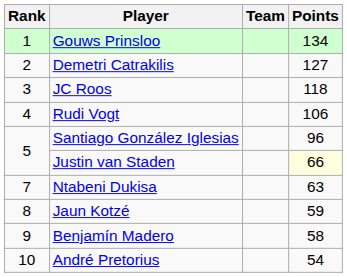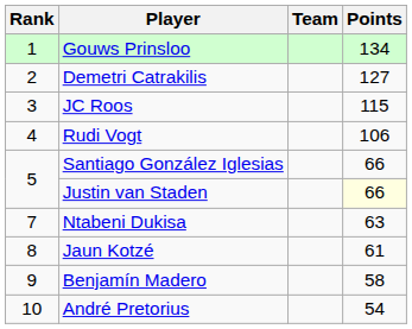 <table class="wikitable">
 <tr>
 <th>Rank</th>
 <th>Player</th>
 <th>Team</th>
 <th>Points</th>
 </tr>
 <tr style="background:#d0ffd0;">
 <td align=center>1</td>
 <td><a href='#'>Gouws Prinsloo</a></td>
 <td></td>
 <td align=center>134</td>
 </tr>
 <tr>
 <td align=center>2</td>
 <td><a href='#'>Demetri Catrakilis</a></td>
 <td></td>
 <td align=center>127</td>
 </tr>
 <tr>
 <td align=center>3</td>
 <td><a href='#'>JC Roos</a></td>
 <td></td>
-<td align=center>118</td>
+<td align=center>115</td>
 </tr>
 <tr>
 <td align=center>4</td>
 <td><a href='#'>Rudi Vogt</a></td>
 <td></td>
 <td align=center>106</td>
 </tr>
 <tr>
 <td rowspan=2 align=center>5</td>
 <td><a href='#'>Santiago González Iglesias</a></td>
 <td></td>
-<td align=center>96</td>
+<td align=center>66</td>
 </tr>
 <tr>
 <td><a href='#'>Justin van Staden</a></td>
 <td></td>
 <td align=center style="background: lightyellow;">66</td>
 </tr>
 <tr>
 <td align=center>7</td>
 <td><a href='#'>Ntabeni Dukisa</a></td>
 <td></td>
 <td align=center>63</td>
 </tr>
 <tr>
 <td align=center>8</td>
 <td><a href='#'>Jaun Kotzé</a></td>
 <td></td>
-<td align=center>59</td>
+<td align=center>61</td>
 </tr>
 <tr>
 <td align=center>9</td>
 <td><a href='#'>Benjamín Madero</a></td>
 <td></td>
 <td align=center>58</td>
 </tr>
 <tr>
 <td align=center>10</td>
 <td><a href='#'>André Pretorius</a></td>
 <td></td>
 <td align=center>54</td>
 </tr>
 </table>
